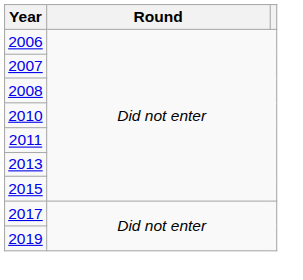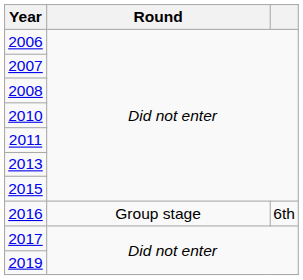 <table class="wikitable" style="text-align: center; font-size:90%">
 <tr>
 <th>Year</th>
 <th style="width:200px">Round</th>
 <th></th>
 </tr>
 <tr>
 <td><a href='#'>2006</a></td>
 <td colspan="2" rowspan="7"><em>Did not enter</em></td>
 </tr>
 <tr>
 <td><a href='#'>2007</a></td>
 </tr>
 <tr>
 <td><a href='#'>2008</a></td>
 </tr>
 <tr>
 <td><a href='#'>2010</a></td>
 </tr>
 <tr>
 <td><a href='#'>2011</a></td>
 </tr>
 <tr>
 <td><a href='#'>2013</a></td>
 </tr>
 <tr>
 <td><a href='#'>2015</a></td>
 </tr>
 <tr>
+<td><a href='#'>2016</a></td>
+<td>Group stage</td>
+<td>6th</td>
+</tr>
+<tr>
 <td><a href='#'>2017</a></td>
 <td colspan="2" rowspan="2"><em>Did not enter</em></td>
 </tr>
 <tr>
 <td><a href='#'>2019</a></td>
 </tr>
 </table>
